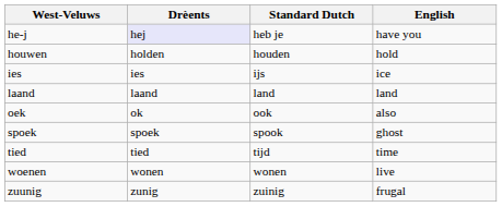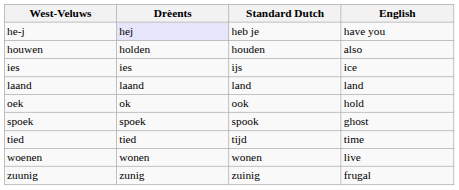 <table class="wikitable" width="40%">
 <tr>
 <th width="25%">West-Veluws</th>
 <th width="25%">Drèents</th>
 <th width="25%">Standard Dutch</th>
 <th width="25%">English</th>
 </tr>
 <tr>
 <td>he-j</td>
 <td style="background: lavender;">hej</td>
 <td>heb je</td>
 <td>have you</td>
 </tr>
 <tr>
 <td>houwen</td>
 <td>holden</td>
 <td>houden</td>
-<td>hold</td>
+<td>also</td>
 </tr>
 <tr>
 <td>ies</td>
 <td>ies</td>
 <td>ijs</td>
 <td>ice</td>
 </tr>
 <tr>
 <td>laand</td>
 <td>laand</td>
 <td>land</td>
 <td>land</td>
 </tr>
 <tr>
 <td>oek</td>
 <td>ok</td>
 <td>ook</td>
-<td>also</td>
+<td>hold</td>
 </tr>
 <tr>
 <td>spoek</td>
 <td>spoek</td>
 <td>spook</td>
 <td>ghost</td>
 </tr>
 <tr>
 <td>tied</td>
 <td>tied</td>
 <td>tijd</td>
 <td>time</td>
 </tr>
 <tr>
 <td>woenen</td>
 <td>wonen</td>
 <td>wonen</td>
 <td>live</td>
 </tr>
 <tr>
 <td>zuunig</td>
 <td>zunig</td>
 <td>zuinig</td>
 <td>frugal</td>
 </tr>
 </table>
